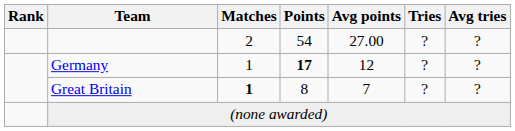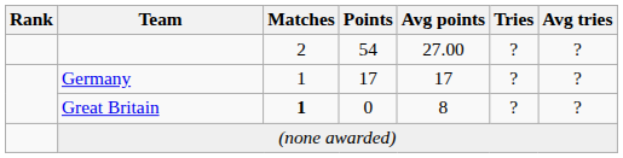 <table class="wikitable sortable" style="text-align:center">
 <tr>
 <th data-sort-type="number">Rank</th>
 <th style="width:170px;">Team</th>
 <th>Matches</th>
 <th>Points</th>
 <th>Avg points</th>
 <th>Tries</th>
 <th>Avg tries</th>
 </tr>
 <tr>
 <td></td>
 <td align=left></td>
 <td>2</td>
 <td>54</td>
 <td>27.00</td>
 <td>?</td>
 <td>?</td>
 </tr>
 <tr>
 <td rowspan=2></td>
 <td align=left> <a href='#'>Germany</a></td>
 <td>1</td>
-<td><strong>17</strong></td>
-<td>12</td>
+<td>17</td>
+<td>17</td>
 <td>?</td>
 <td>?</td>
 </tr>
 <tr>
 <td align=left> <a href='#'>Great Britain</a></td>
 <td><strong>1</strong></td>
+<td>0</td>
 <td>8</td>
-<td>7</td>
 <td>?</td>
 <td>?</td>
 </tr>
 <tr>
 <td></td>
 <td colspan=6 style=background:#efefef align=center><em>(none awarded)</em></td>
 </tr>
 </table>
